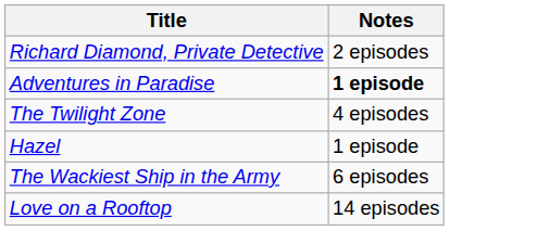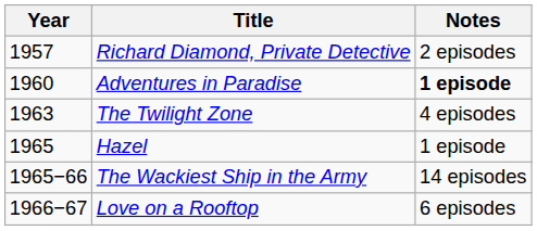 <table class="wikitable">
 <tr>
+<th>Year</th>
 <th>Title</th>
 <th>Notes</th>
 </tr>
 <tr>
+<td>1957</td>
 <td><em><a href='#'>Richard Diamond, Private Detective</a></em></td>
 <td>2 episodes</td>
 </tr>
 <tr>
+<td>1960</td>
 <td><em><a href='#'>Adventures in Paradise</a></em></td>
 <td><strong>1 episode</strong></td>
 </tr>
 <tr>
+<td>1963</td>
 <td><em><a href='#'>The Twilight Zone</a></em></td>
 <td>4 episodes</td>
 </tr>
 <tr>
+<td>1965</td>
 <td><em><a href='#'>Hazel</a></em></td>
 <td>1 episode</td>
 </tr>
 <tr>
+<td>1965−66</td>
 <td><em><a href='#'>The Wackiest Ship in the Army</a></em></td>
+<td>14 episodes</td>
+</tr>
+<tr>
+<td>1966−67</td>
+<td><em><a href='#'>Love on a Rooftop</a></em></td>
 <td>6 episodes</td>
 </tr>
-<tr>
-<td><em><a href='#'>Love on a Rooftop</a></em></td>
-<td>14 episodes</td>
-</tr>
 </table>
